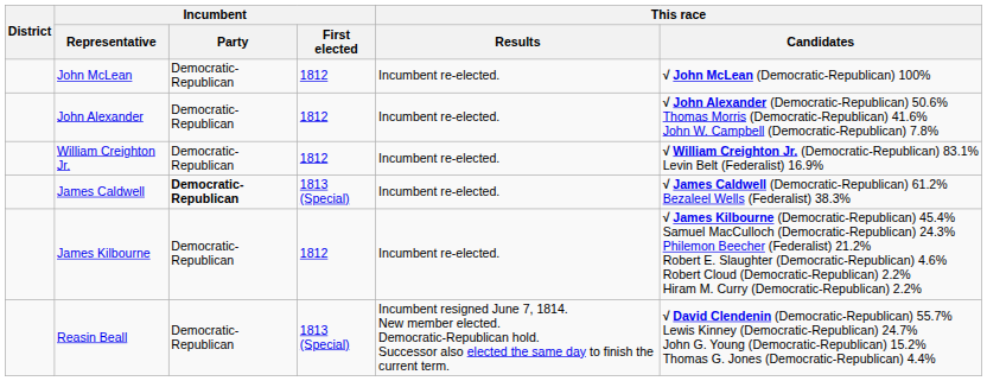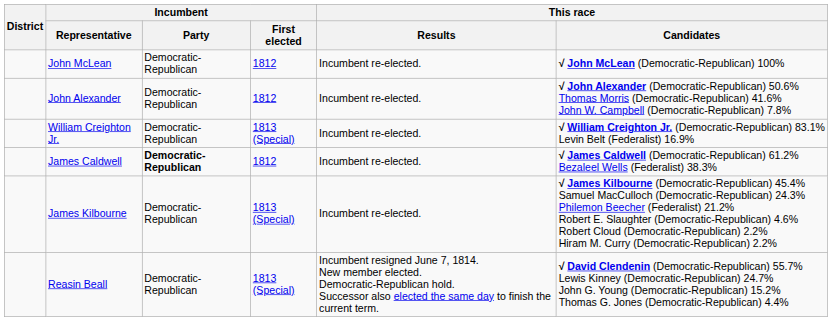 <table class=wikitable>
 <tr>
 <th rowspan=2>District</th>
 <th colspan=3>Incumbent</th>
 <th colspan=2>This race</th>
 </tr>
 <tr>
 <th>Representative</th>
 <th>Party</th>
 <th>First elected</th>
 <th>Results</th>
 <th>Candidates</th>
 </tr>
 <tr>
 <td></td>
 <td><a href='#'>John McLean</a></td>
 <td>Democratic-Republican</td>
 <td><a href='#'>1812</a></td>
 <td>Incumbent re-elected.</td>
 <td nowrap><strong>√ <a href='#'>John McLean</a></strong> (Democratic-Republican) 100%</td>
 </tr>
 <tr>
 <td></td>
 <td><a href='#'>John Alexander</a></td>
 <td>Democratic-Republican</td>
 <td><a href='#'>1812</a></td>
 <td>Incumbent re-elected.</td>
 <td nowrap><strong>√ <a href='#'>John Alexander</a></strong> (Democratic-Republican) 50.6%<br><a href='#'>Thomas Morris</a> (Democratic-Republican) 41.6%<br><a href='#'>John W. Campbell</a> (Democratic-Republican) 7.8%</td>
 </tr>
 <tr>
 <td></td>
 <td><a href='#'>William Creighton Jr.</a></td>
 <td>Democratic-Republican</td>
-<td><a href='#'>1812</a></td>
+<td><a href='#'>1813 (Special)</a></td>
 <td>Incumbent re-elected.</td>
 <td nowrap><strong>√ <a href='#'>William Creighton Jr.</a></strong> (Democratic-Republican) 83.1%<br>Levin Belt (Federalist) 16.9%</td>
 </tr>
 <tr>
 <td></td>
 <td><a href='#'>James Caldwell</a></td>
 <td><strong>Democratic-Republican</strong></td>
-<td><a href='#'>1813 (Special)</a></td>
+<td><a href='#'>1812</a></td>
 <td>Incumbent re-elected.</td>
 <td nowrap><strong>√ <a href='#'>James Caldwell</a></strong> (Democratic-Republican) 61.2%<br><a href='#'>Bezaleel Wells</a> (Federalist) 38.3%</td>
 </tr>
 <tr>
 <td></td>
 <td><a href='#'>James Kilbourne</a></td>
 <td>Democratic-Republican</td>
-<td><a href='#'>1812</a></td>
+<td><a href='#'>1813 (Special)</a></td>
 <td>Incumbent re-elected.</td>
 <td nowrap><strong>√ <a href='#'>James Kilbourne</a></strong> (Democratic-Republican) 45.4%<br>Samuel MacCulloch (Democratic-Republican) 24.3%<br><a href='#'>Philemon Beecher</a> (Federalist) 21.2%<br>Robert E. Slaughter (Democratic-Republican) 4.6%<br>Robert Cloud (Democratic-Republican) 2.2%<br>Hiram M. Curry (Democratic-Republican) 2.2%</td>
 </tr>
 <tr>
 <td></td>
 <td><a href='#'>Reasin Beall</a></td>
 <td>Democratic-Republican</td>
 <td><a href='#'>1813 (Special)</a></td>
 <td>Incumbent resigned June 7, 1814.<br>New member elected.<br>Democratic-Republican hold.<br>Successor also <a href='#'>elected the same day</a> to finish the current term.</td>
 <td nowrap><strong>√ <a href='#'>David Clendenin</a></strong> (Democratic-Republican) 55.7%<br>Lewis Kinney (Democratic-Republican) 24.7%<br>John G. Young (Democratic-Republican) 15.2%<br>Thomas G. Jones (Democratic-Republican) 4.4%</td>
 </tr>
 </table>
